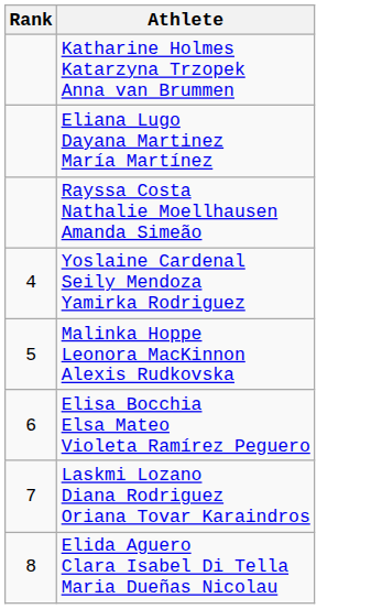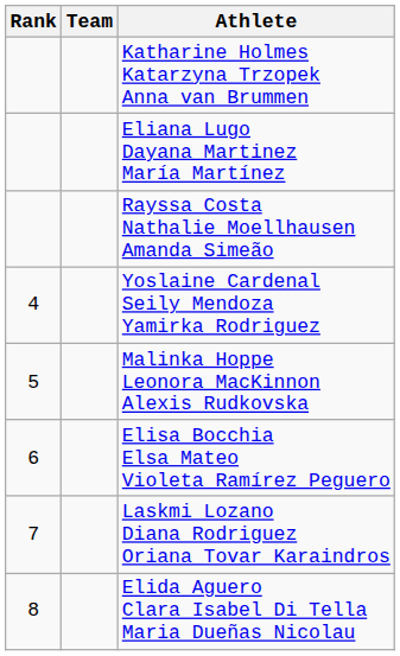 <table class="wikitable sortable" style="text-align:center">
 <tr>
 <th>Rank</th>
+<th>Team</th>
 <th class="unsortable">Athlete</th>
 </tr>
 <tr>
 <td></td>
+<td align="left"></td>
 <td align="left"><a href='#'>Katharine Holmes</a><br><a href='#'>Katarzyna Trzopek</a><br><a href='#'>Anna van Brummen</a></td>
 </tr>
 <tr>
 <td></td>
+<td align="left"></td>
 <td align="left"><a href='#'>Eliana Lugo</a><br><a href='#'>Dayana Martinez</a><br><a href='#'>María Martínez</a></td>
 </tr>
 <tr>
 <td></td>
+<td align="left"></td>
 <td align="left"><a href='#'>Rayssa Costa</a><br><a href='#'>Nathalie Moellhausen</a><br><a href='#'>Amanda Simeão</a></td>
 </tr>
 <tr>
 <td>4</td>
+<td align="left"></td>
 <td align="left"><a href='#'>Yoslaine Cardenal</a><br><a href='#'>Seily Mendoza</a><br><a href='#'>Yamirka Rodriguez</a></td>
 </tr>
 <tr>
 <td>5</td>
+<td align="left"></td>
 <td align="left"><a href='#'>Malinka Hoppe</a><br><a href='#'>Leonora MacKinnon</a><br><a href='#'>Alexis Rudkovska</a></td>
 </tr>
 <tr>
 <td>6</td>
+<td align="left"></td>
 <td align="left"><a href='#'>Elisa Bocchia</a><br><a href='#'>Elsa Mateo</a><br><a href='#'>Violeta Ramírez Peguero</a></td>
 </tr>
 <tr>
 <td>7</td>
+<td align="left"></td>
 <td align="left"><a href='#'>Laskmi Lozano</a><br><a href='#'>Diana Rodriguez</a><br><a href='#'>Oriana Tovar Karaindros</a></td>
 </tr>
 <tr>
 <td>8</td>
+<td align="left"></td>
 <td align="left"><a href='#'>Elida Aguero</a><br><a href='#'>Clara Isabel Di Tella</a><br><a href='#'>Maria Dueñas Nicolau</a></td>
 </tr>
 </table>
